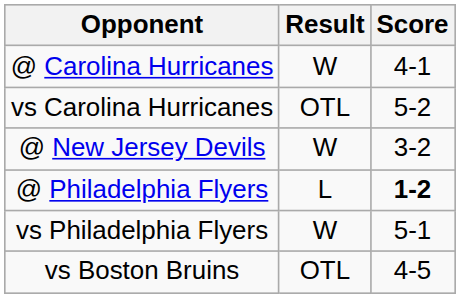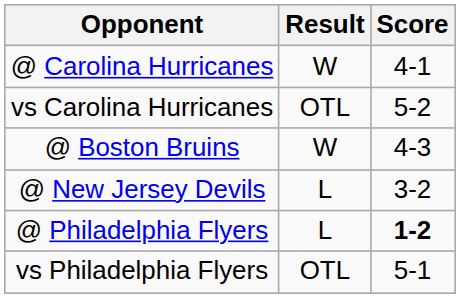 <table class="wikitable" border="1">
 <tr align="center">
 <th>Opponent</th>
 <th>Result</th>
 <th>Score</th>
 </tr>
 <tr align="center">
 <td>@ <a href='#'>Carolina Hurricanes</a></td>
 <td>W</td>
 <td>4-1</td>
 </tr>
 <tr align="center">
 <td>vs Carolina Hurricanes</td>
 <td>OTL</td>
 <td>5-2</td>
 </tr>
 <tr align="center">
+<td>@ <a href='#'>Boston Bruins</a></td>
+<td>W</td>
+<td>4-3</td>
+</tr>
+<tr align="center">
 <td>@ <a href='#'>New Jersey Devils</a></td>
-<td>W</td>
+<td>L</td>
 <td>3-2</td>
 </tr>
 <tr align="center">
 <td>@ <a href='#'>Philadelphia Flyers</a></td>
 <td>L</td>
 <td><strong>1-2</strong></td>
 </tr>
 <tr align="center">
 <td>vs Philadelphia Flyers</td>
-<td>W</td>
+<td>OTL</td>
 <td>5-1</td>
 </tr>
-<tr align="center">
-<td>vs Boston Bruins</td>
-<td>OTL</td>
-<td>4-5</td>
-</tr>
 </table>
